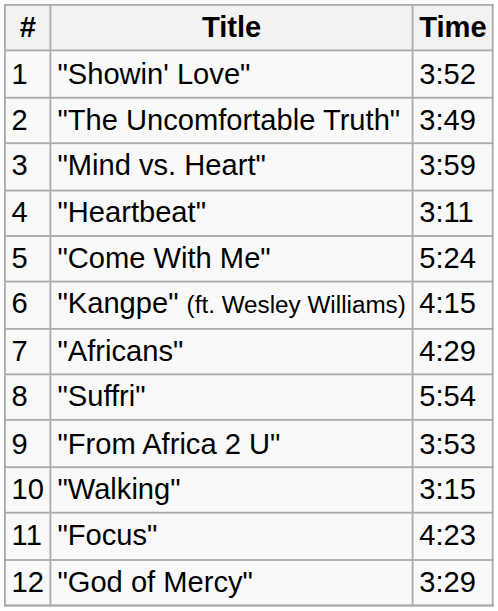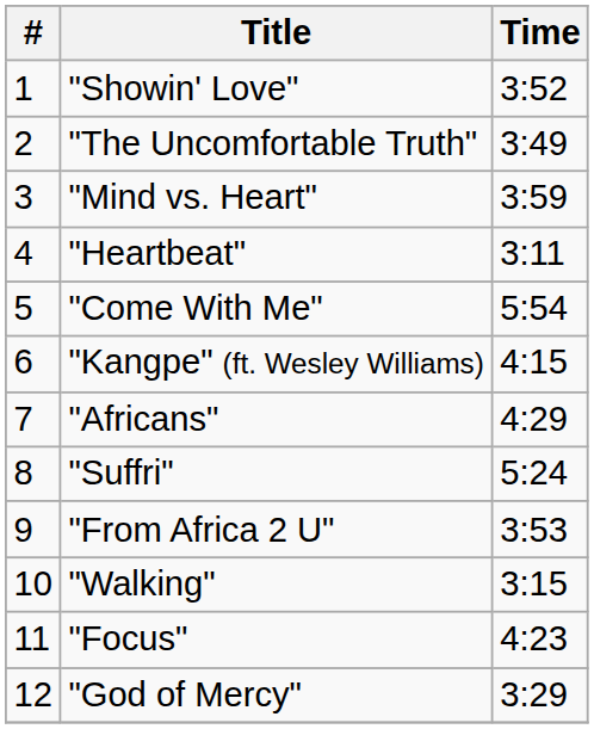 <table class="wikitable">
 <tr>
 <th align="center">#</th>
 <th align="center">Title</th>
 <th align="center">Time</th>
 </tr>
 <tr>
 <td>1</td>
 <td>"Showin' Love"</td>
 <td>3:52</td>
 </tr>
 <tr>
 <td>2</td>
 <td>"The Uncomfortable Truth"</td>
 <td>3:49</td>
 </tr>
 <tr>
 <td>3</td>
 <td>"Mind vs. Heart"</td>
 <td>3:59</td>
 </tr>
 <tr>
 <td>4</td>
 <td>"Heartbeat"</td>
 <td>3:11</td>
 </tr>
 <tr>
 <td>5</td>
 <td>"Come With Me"</td>
-<td>5:24</td>
+<td>5:54</td>
 </tr>
 <tr>
 <td>6</td>
 <td>"Kangpe" <small>(ft. Wesley Williams)</small></td>
 <td>4:15</td>
 </tr>
 <tr>
 <td>7</td>
 <td>"Africans"</td>
 <td>4:29</td>
 </tr>
 <tr>
 <td>8</td>
 <td>"Suffri"</td>
-<td>5:54</td>
+<td>5:24</td>
 </tr>
 <tr>
 <td>9</td>
 <td>"From Africa 2 U"</td>
 <td>3:53</td>
 </tr>
 <tr>
 <td>10</td>
 <td>"Walking"</td>
 <td>3:15</td>
 </tr>
 <tr>
 <td>11</td>
 <td>"Focus"</td>
 <td>4:23</td>
 </tr>
 <tr>
 <td>12</td>
 <td>"God of Mercy"</td>
 <td>3:29</td>
 </tr>
 <tr>
 </tr>
 </table>
